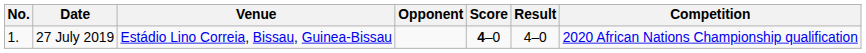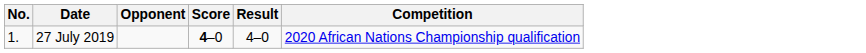 <table class="wikitable" style="font-size:100%;">
 <tr>
 <th>No.</th>
 <th>Date</th>
-<th>Venue</th>
 <th>Opponent</th>
 <th>Score</th>
 <th>Result</th>
 <th>Competition</th>
 </tr>
 <tr>
 <td>1.</td>
 <td>27 July 2019</td>
-<td><a href='#'>Estádio Lino Correia</a>, <a href='#'>Bissau</a>, <a href='#'>Guinea-Bissau</a></td>
 <td></td>
 <td align=center><strong>4</strong>–0</td>
 <td align=center>4–0</td>
 <td><a href='#'>2020 African Nations Championship qualification</a></td>
 </tr>
 </table>
